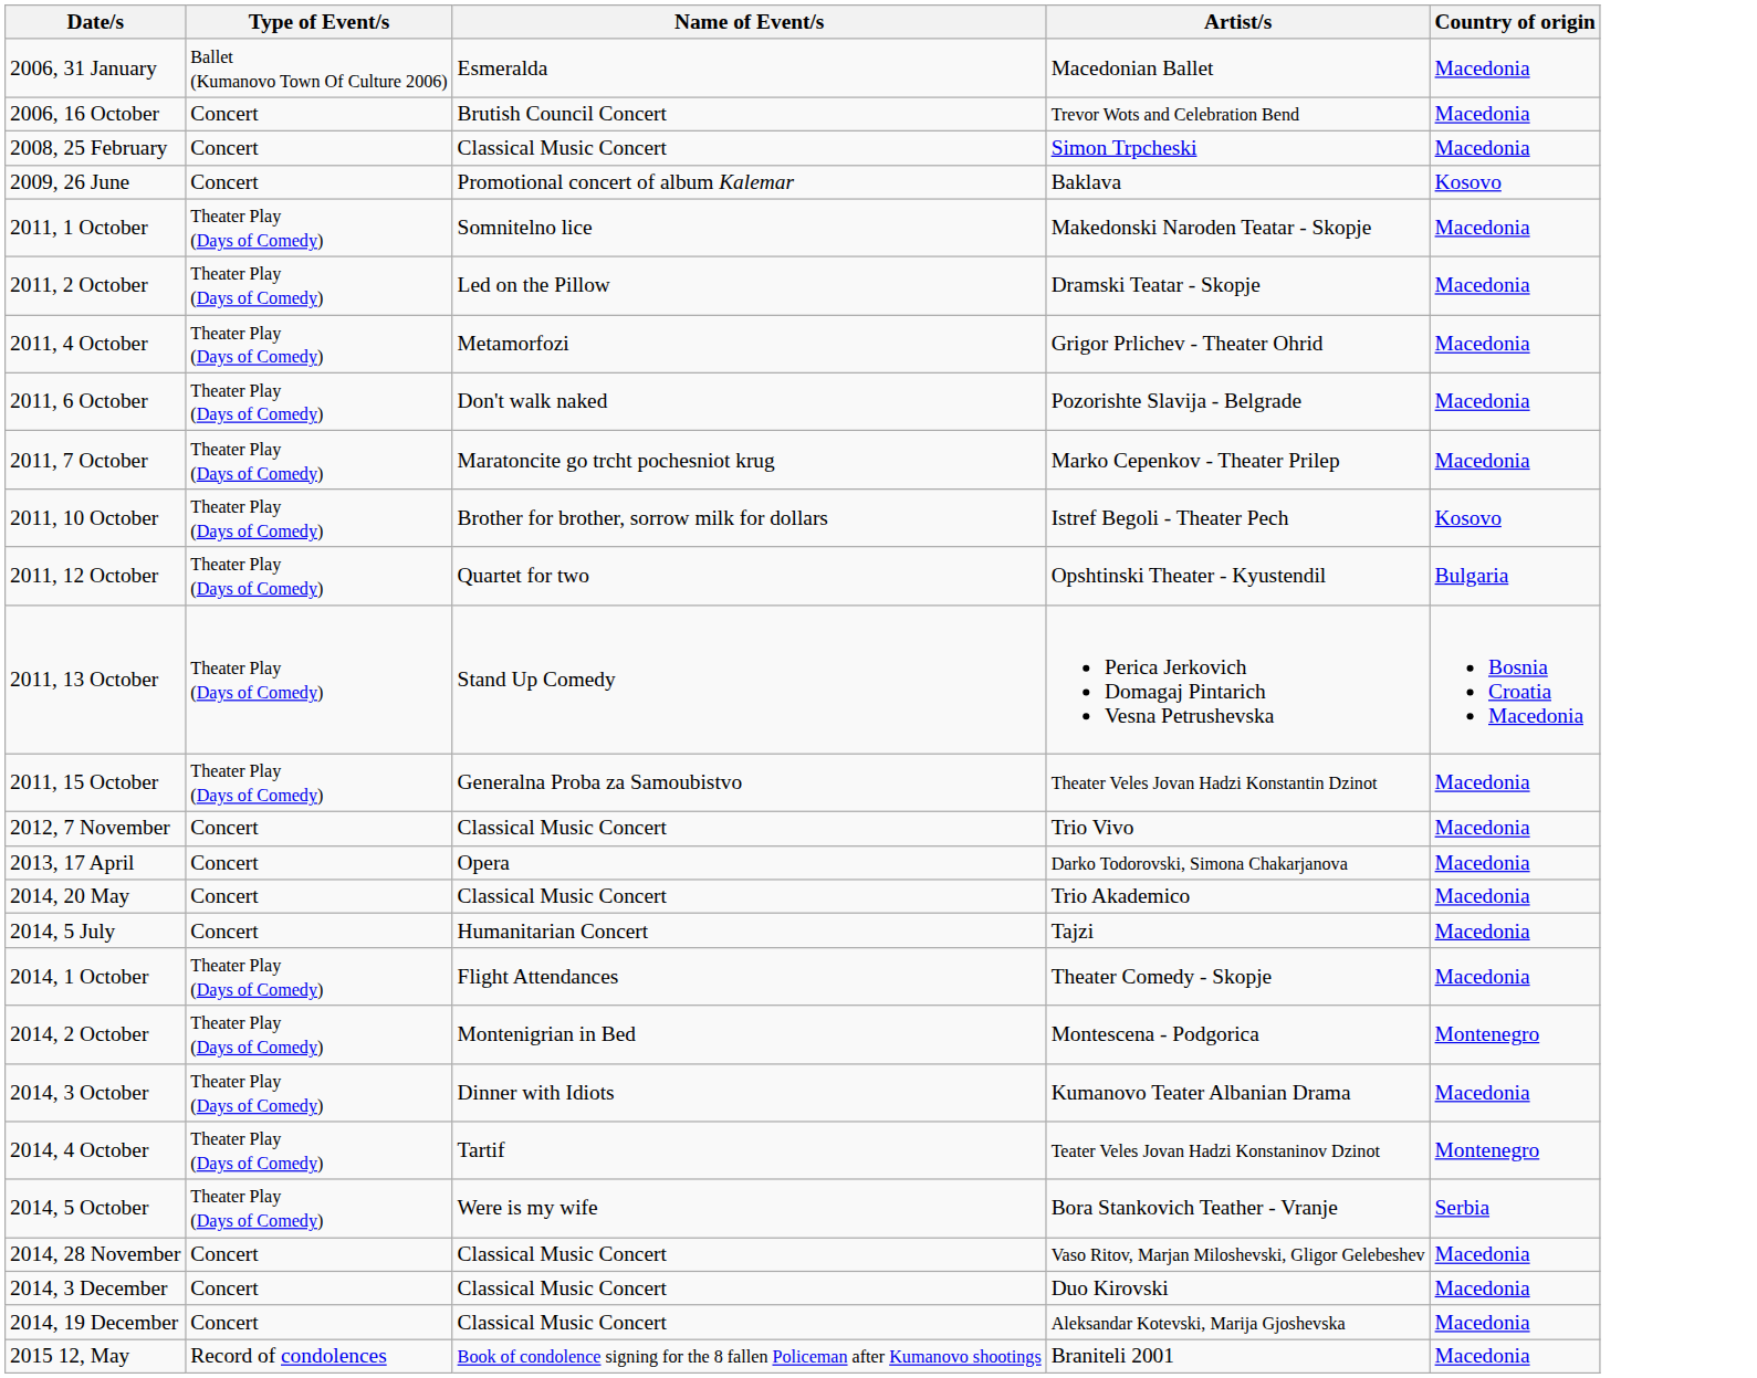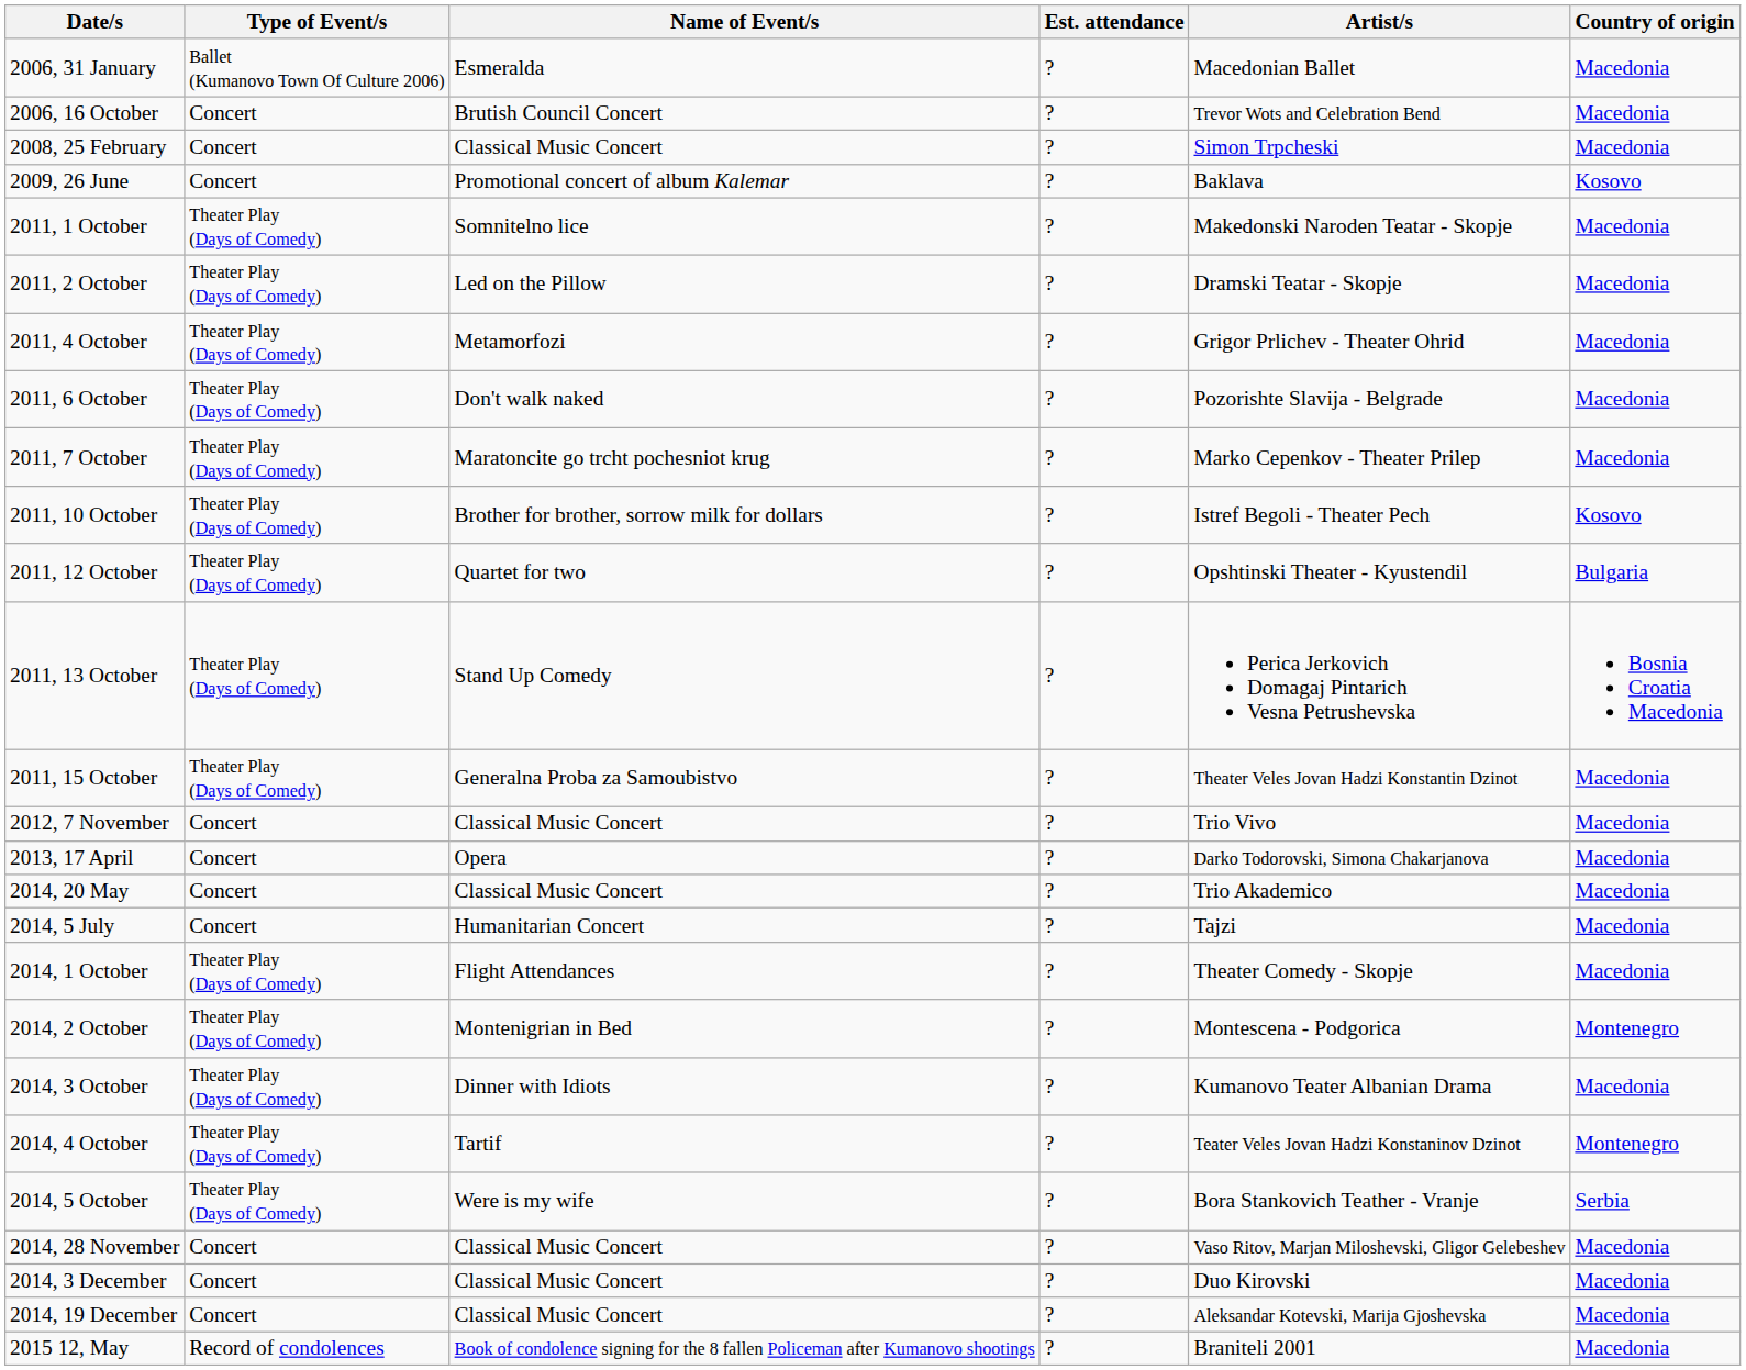 <table class="wikitable sortable">
 <tr>
 <th>Date/s</th>
 <th>Type of Event/s</th>
 <th>Name of Event/s</th>
+<th>Est. attendance</th>
 <th>Artist/s</th>
 <th>Country of origin</th>
 </tr>
 <tr>
 <td>2006, 31 January</td>
 <td><small>Ballet <br> (Kumanovo Town Of Culture 2006)</small></td>
 <td>Esmeralda</td>
+<td>?</td>
 <td>Macedonian Ballet</td>
 <td><a href='#'>Macedonia</a></td>
 </tr>
 <tr>
 <td>2006, 16 October</td>
 <td>Concert</td>
 <td>Brutish Council Concert</td>
+<td>?</td>
 <td><small>Trevor Wots and Celebration Bend</small></td>
 <td><a href='#'>Macedonia</a></td>
 </tr>
 <tr>
 <td>2008, 25 February</td>
 <td>Concert</td>
 <td>Classical Music Concert</td>
+<td>?</td>
 <td><a href='#'>Simon Trpcheski</a></td>
 <td><a href='#'>Macedonia</a></td>
 </tr>
 <tr>
 <td>2009, 26 June</td>
 <td>Concert</td>
 <td>Promotional concert of album <em>Kalemar</em></td>
+<td>?</td>
 <td>Baklava</td>
 <td><a href='#'>Kosovo</a></td>
 </tr>
 <tr>
 <td>2011, 1 October</td>
 <td><small>Theater Play <br>(<a href='#'>Days of Comedy</a>)</small></td>
 <td>Somnitelno lice</td>
+<td>?</td>
 <td>Makedonski Naroden Teatar - Skopje</td>
 <td><a href='#'>Macedonia</a></td>
 </tr>
 <tr>
 <td>2011, 2 October</td>
 <td><small>Theater Play <br>(<a href='#'>Days of Comedy</a>)</small></td>
 <td>Led on the Pillow</td>
+<td>?</td>
 <td>Dramski Teatar - Skopje</td>
 <td><a href='#'>Macedonia</a></td>
 </tr>
 <tr>
 <td>2011, 4 October</td>
 <td><small>Theater Play <br>(<a href='#'>Days of Comedy</a>)</small></td>
 <td>Metamorfozi</td>
+<td>?</td>
 <td>Grigor Prlichev - Theater Ohrid</td>
 <td><a href='#'>Macedonia</a></td>
 </tr>
 <tr>
 <td>2011, 6 October</td>
 <td><small>Theater Play <br>(<a href='#'>Days of Comedy</a>)</small></td>
 <td>Don't walk naked</td>
+<td>?</td>
 <td>Pozorishte Slavija - Belgrade</td>
 <td><a href='#'>Macedonia</a></td>
 </tr>
 <tr>
 <td>2011, 7 October</td>
 <td><small>Theater Play <br>(<a href='#'>Days of Comedy</a>)</small></td>
 <td>Maratoncite go trcht pochesniot krug</td>
+<td>?</td>
 <td>Marko Cepenkov - Theater Prilep</td>
 <td><a href='#'>Macedonia</a></td>
 </tr>
 <tr>
 <td>2011, 10 October</td>
 <td><small>Theater Play <br>(<a href='#'>Days of Comedy</a>)</small></td>
 <td>Brother for brother, sorrow milk for dollars</td>
+<td>?</td>
 <td>Istref Begoli - Theater Pech</td>
 <td><a href='#'>Kosovo</a></td>
 </tr>
 <tr>
 <td>2011, 12 October</td>
 <td><small>Theater Play <br>(<a href='#'>Days of Comedy</a>)</small></td>
 <td>Quartet for two</td>
+<td>?</td>
 <td>Opshtinski Theater - Kyustendil</td>
 <td><a href='#'>Bulgaria</a></td>
 </tr>
 <tr>
 <td>2011, 13 October</td>
 <td><small>Theater Play <br>(<a href='#'>Days of Comedy</a>)</small></td>
 <td>Stand Up Comedy</td>
+<td>?</td>
 <td><br><ul><li>Perica Jerkovich</li><li>Domagaj Pintarich</li><li>Vesna Petrushevska</li></ul></td>
 <td><br><ul><li><a href='#'>Bosnia</a></li><li><a href='#'>Croatia</a></li><li><a href='#'>Macedonia</a></li></ul></td>
 </tr>
 <tr>
 <td>2011, 15 October</td>
 <td><small>Theater Play <br>(<a href='#'>Days of Comedy</a>)</small></td>
 <td>Generalna Proba za Samoubistvo</td>
+<td>?</td>
 <td><small>Theater Veles Jovan Hadzi Konstantin Dzinot</small></td>
 <td><a href='#'>Macedonia</a></td>
 </tr>
 <tr>
 <td>2012, 7 November</td>
 <td>Concert</td>
 <td>Classical Music Concert</td>
+<td>?</td>
 <td>Trio Vivo</td>
 <td><a href='#'>Macedonia</a></td>
 </tr>
 <tr>
 <td>2013, 17 April</td>
 <td>Concert</td>
 <td>Opera</td>
+<td>?</td>
 <td><small>Darko Todorovski, Simona Chakarjanova</small></td>
 <td><a href='#'>Macedonia</a></td>
 </tr>
 <tr>
 <td>2014, 20 May</td>
 <td>Concert</td>
 <td>Classical Music Concert</td>
+<td>?</td>
 <td>Trio Akademico</td>
 <td><a href='#'>Macedonia</a></td>
 </tr>
 <tr>
 <td>2014, 5 July</td>
 <td>Concert</td>
 <td>Humanitarian Concert</td>
+<td>?</td>
 <td>Tajzi</td>
 <td><a href='#'>Macedonia</a></td>
 </tr>
 <tr>
 <td>2014, 1 October</td>
 <td><small>Theater Play <br>(<a href='#'>Days of Comedy</a>)</small></td>
 <td>Flight Attendances</td>
+<td>?</td>
 <td>Theater Comedy - Skopje</td>
 <td><a href='#'>Macedonia</a></td>
 </tr>
 <tr>
 <td>2014, 2 October</td>
 <td><small>Theater Play <br>(<a href='#'>Days of Comedy</a>)</small></td>
 <td>Montenigrian in Bed</td>
+<td>?</td>
 <td>Montescena - Podgorica</td>
 <td><a href='#'>Montenegro</a></td>
 </tr>
 <tr>
 <td>2014, 3 October</td>
 <td><small>Theater Play <br>(<a href='#'>Days of Comedy</a>)</small></td>
 <td>Dinner with Idiots</td>
+<td>?</td>
 <td>Kumanovo Teater Albanian Drama</td>
 <td><a href='#'>Macedonia</a></td>
 </tr>
 <tr>
 <td>2014, 4 October</td>
 <td><small>Theater Play <br>(<a href='#'>Days of Comedy</a>)</small></td>
 <td>Tartif</td>
+<td>?</td>
 <td><small>Teater Veles Jovan Hadzi Konstaninov Dzinot</small></td>
 <td><a href='#'>Montenegro</a></td>
 </tr>
 <tr>
 <td>2014, 5 October</td>
 <td><small>Theater Play <br>(<a href='#'>Days of Comedy</a>)</small></td>
 <td>Were is my wife</td>
+<td>?</td>
 <td>Bora Stankovich Teather - Vranje</td>
 <td><a href='#'>Serbia</a></td>
 </tr>
 <tr>
 <td>2014, 28 November</td>
 <td>Concert</td>
 <td>Classical Music Concert</td>
+<td>?</td>
 <td><small>Vaso Ritov, Marjan Miloshevski, Gligor Gelebeshev</small></td>
 <td><a href='#'>Macedonia</a></td>
 </tr>
 <tr>
 <td>2014, 3 December</td>
 <td>Concert</td>
 <td>Classical Music Concert</td>
+<td>?</td>
 <td>Duo Kirovski</td>
 <td><a href='#'>Macedonia</a></td>
 </tr>
 <tr>
 <td>2014, 19 December</td>
 <td>Concert</td>
 <td>Classical Music Concert</td>
+<td>?</td>
 <td><small>Aleksandar Kotevski, Marija Gjoshevska</small></td>
 <td><a href='#'>Macedonia</a></td>
 </tr>
 <tr>
 <td>2015 12, May</td>
 <td>Record of <a href='#'>condolences</a></td>
 <td><small><a href='#'>Book of condolence</a> signing for the 8 fallen <a href='#'>Policeman</a> after <a href='#'>Kumanovo shootings</a></small></td>
+<td>?</td>
 <td>Braniteli 2001</td>
 <td><a href='#'>Macedonia</a></td>
 </tr>
 </table>
